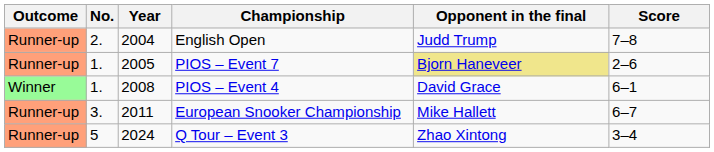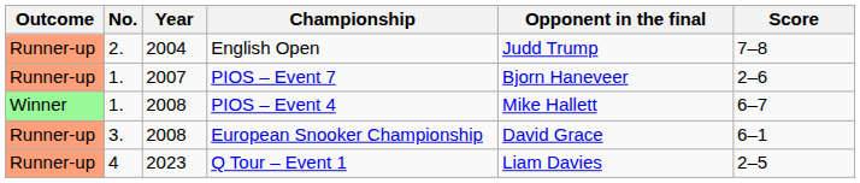 <table class="sortable wikitable">
 <tr>
 <th width="80">Outcome</th>
 <th width="20">No.</th>
 <th width="50">Year</th>
 <th width="250">Championship</th>
 <th width="200">Opponent in the final</th>
 <th width="100">Score</th>
 </tr>
 <tr>
 <td style="background:#ffa07a;">Runner-up</td>
 <td>2.</td>
 <td>2004</td>
 <td>English Open</td>
 <td> <a href='#'>Judd Trump</a></td>
 <td>7–8</td>
 </tr>
 <tr>
 <td style="background:#ffa07a;">Runner-up</td>
 <td>1.</td>
-<td>2005</td>
+<td>2007</td>
 <td><a href='#'>PIOS – Event 7</a></td>
-<td style="background: khaki;"> <a href='#'>Bjorn Haneveer</a></td>
+<td> <a href='#'>Bjorn Haneveer</a></td>
 <td>2–6</td>
 </tr>
 <tr>
 <td style="background:#98FB98">Winner</td>
 <td>1.</td>
 <td>2008</td>
 <td><a href='#'>PIOS – Event 4</a></td>
+<td> <a href='#'>Mike Hallett</a></td>
+<td>6–7</td>
+</tr>
+<tr>
+<td style="background:#ffa07a;">Runner-up</td>
+<td>3.</td>
+<td>2008</td>
+<td><a href='#'>European Snooker Championship</a></td>
 <td> <a href='#'>David Grace</a></td>
 <td>6–1</td>
 </tr>
 <tr>
 <td style="background:#ffa07a;">Runner-up</td>
-<td>3.</td>
-<td>2011</td>
-<td><a href='#'>European Snooker Championship</a></td>
-<td> <a href='#'>Mike Hallett</a></td>
-<td>6–7</td>
-</tr>
-<tr>
-<td style="background:#ffa07a;">Runner-up</td>
-<td>5</td>
-<td>2024</td>
-<td><a href='#'>Q Tour – Event 3</a></td>
-<td> <a href='#'>Zhao Xintong</a></td>
-<td>3–4</td>
+<td>4</td>
+<td>2023</td>
+<td><a href='#'>Q Tour – Event 1</a></td>
+<td> <a href='#'>Liam Davies</a></td>
+<td>2–5</td>
 </tr>
 </table>
